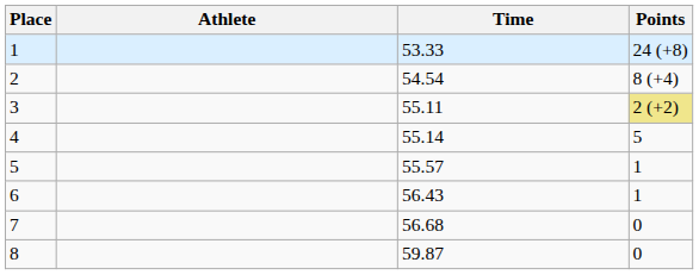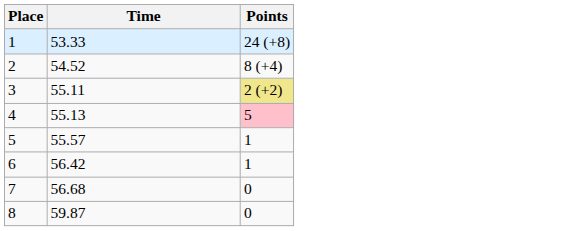 <table class="wikitable sortable">
 <tr>
 <th>Place</th>
-<th style="width:18em">Athlete</th>
 <th style="width:12em">Time</th>
 <th>Points</th>
 </tr>
 <tr style="background:#daefff;">
 <td>1 </td>
-<td></td>
 <td>53.33 </td>
 <td>24 (+8)</td>
 </tr>
 <tr>
 <td>2</td>
-<td></td>
-<td>54.54</td>
+<td>54.52</td>
 <td>8 (+4)</td>
 </tr>
 <tr>
 <td>3</td>
-<td></td>
 <td>55.11</td>
 <td style="background: khaki;">2 (+2)</td>
 </tr>
 <tr>
 <td>4</td>
-<td></td>
-<td>55.14</td>
-<td>5</td>
+<td>55.13</td>
+<td style="background: pink;">5</td>
 </tr>
 <tr>
 <td>5</td>
-<td></td>
 <td>55.57</td>
 <td>1</td>
 </tr>
 <tr>
 <td>6</td>
-<td></td>
-<td>56.43</td>
+<td>56.42</td>
 <td>1</td>
 </tr>
 <tr>
 <td>7</td>
-<td></td>
 <td>56.68</td>
 <td>0</td>
 </tr>
 <tr>
 <td>8</td>
-<td></td>
 <td>59.87</td>
 <td>0</td>
 </tr>
 </table>
